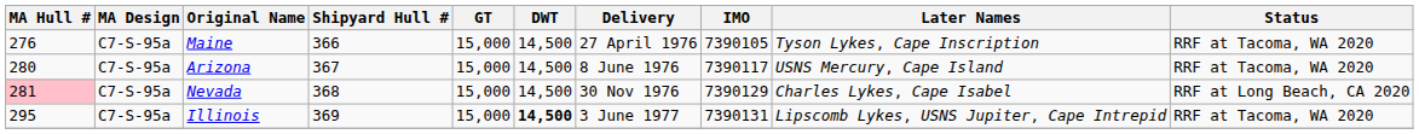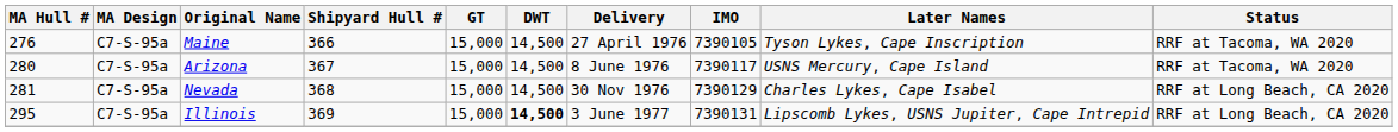 <table class="wikitable">
 <tr>
 <th>MA Hull #</th>
 <th>MA Design</th>
 <th>Original Name</th>
 <th>Shipyard Hull #</th>
 <th>GT</th>
 <th>DWT</th>
 <th>Delivery</th>
 <th>IMO</th>
 <th>Later Names</th>
 <th>Status</th>
 </tr>
 <tr>
 <td>276</td>
 <td>C7-S-95a</td>
 <td><em><a href='#'>Maine</a></em></td>
 <td>366</td>
 <td>15,000</td>
 <td>14,500</td>
 <td>27 April 1976</td>
 <td>7390105</td>
 <td><em>Tyson Lykes</em>, <em>Cape Inscription</em></td>
 <td>RRF at Tacoma, WA 2020</td>
 </tr>
 <tr>
 <td>280</td>
 <td>C7-S-95a</td>
 <td><em><a href='#'>Arizona</a></em></td>
 <td>367</td>
 <td>15,000</td>
 <td>14,500</td>
 <td>8 June 1976</td>
 <td>7390117</td>
 <td><em>USNS Mercury</em>, <em>Cape Island</em></td>
 <td>RRF at Tacoma, WA 2020</td>
 </tr>
 <tr>
-<td style="background: pink;">281</td>
+<td>281</td>
 <td>C7-S-95a</td>
 <td><em><a href='#'>Nevada</a></em></td>
 <td>368</td>
 <td>15,000</td>
 <td>14,500</td>
 <td>30 Nov 1976</td>
 <td>7390129</td>
 <td><em>Charles Lykes</em>, <em>Cape Isabel</em></td>
 <td>RRF at Long Beach, CA 2020</td>
 </tr>
 <tr>
 <td>295</td>
 <td>C7-S-95a</td>
 <td><em><a href='#'>Illinois</a></em></td>
 <td>369</td>
 <td>15,000</td>
 <td><strong>14,500</strong></td>
 <td>3 June 1977</td>
 <td>7390131</td>
 <td><em>Lipscomb Lykes</em>, <em>USNS Jupiter</em>, <em>Cape Intrepid</em></td>
-<td>RRF at Tacoma, WA 2020</td>
+<td>RRF at Long Beach, CA 2020</td>
 </tr>
 <tr>
 </tr>
 </table>
